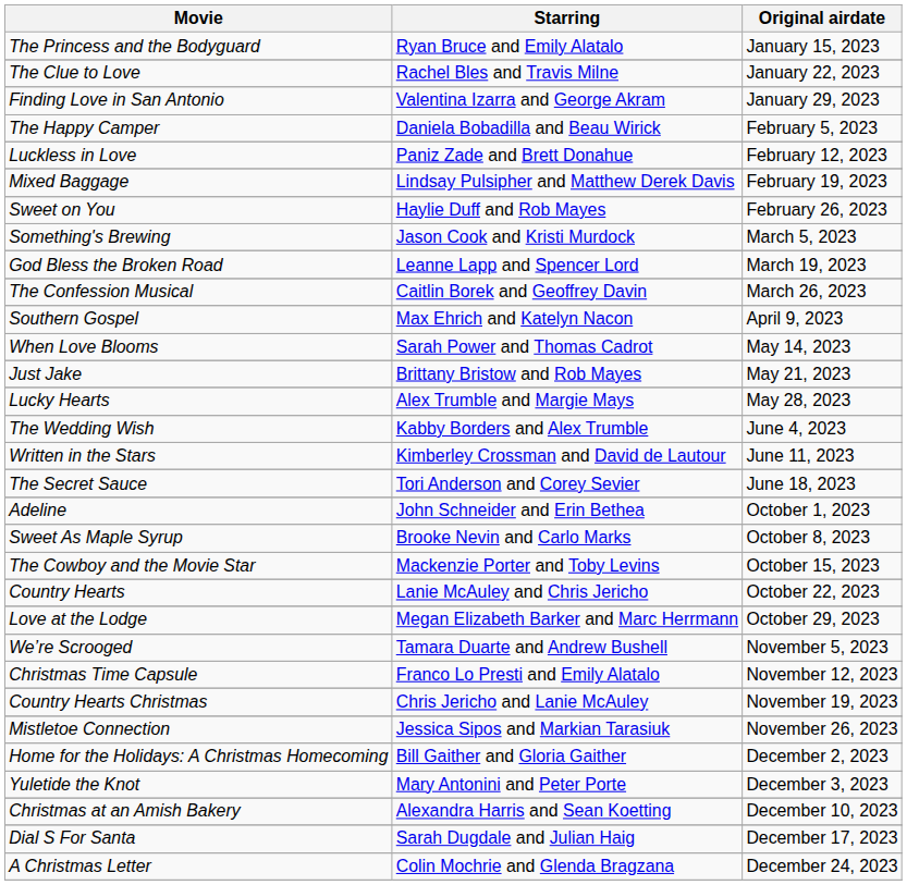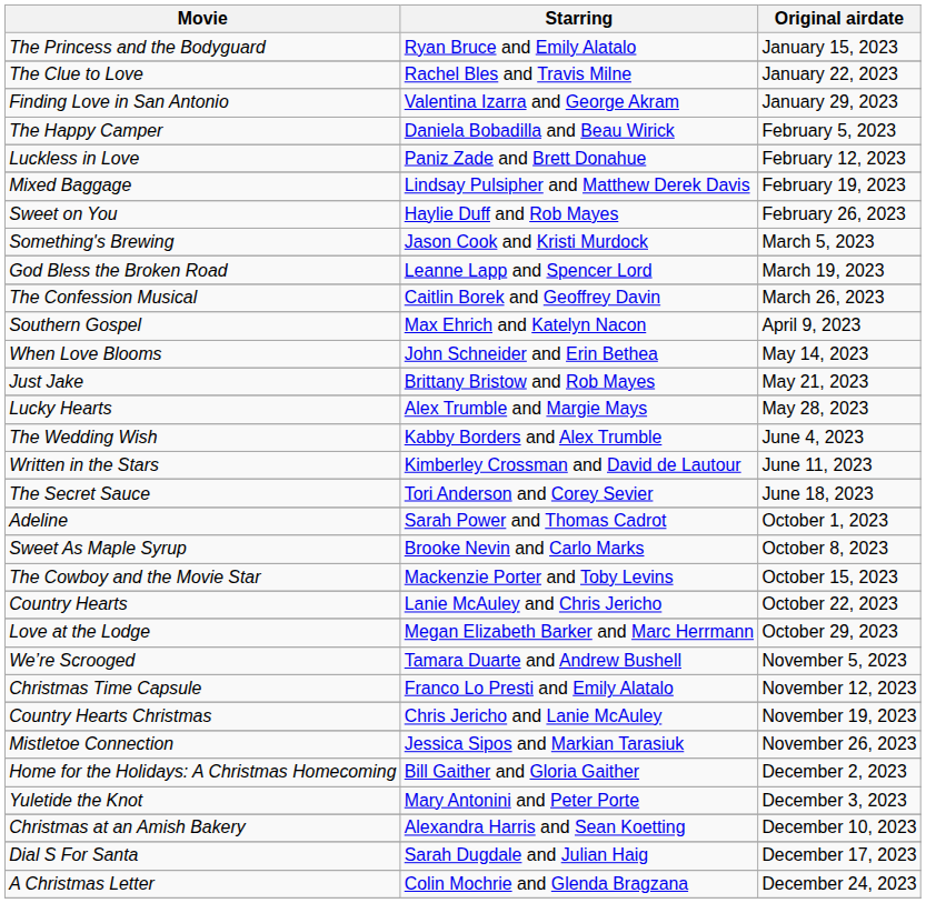 <table class="wikitable sortable">
 <tr>
 <th scope="col" class="unsortable">Movie</th>
 <th scope="col" class="unsortable">Starring</th>
 <th scope="col" class="unsortable">Original airdate</th>
 </tr>
 <tr>
 <td><em>The Princess and the Bodyguard</em></td>
 <td><a href='#'>Ryan Bruce</a> and <a href='#'>Emily Alatalo</a></td>
 <td>January 15, 2023</td>
 </tr>
 <tr>
 </tr>
 <tr>
 <td><em>The Clue to Love</em></td>
 <td><a href='#'>Rachel Bles</a> and <a href='#'>Travis Milne</a></td>
 <td>January 22, 2023</td>
 </tr>
 <tr>
 </tr>
 <tr>
 <td><em>Finding Love in San Antonio</em></td>
 <td><a href='#'>Valentina Izarra</a> and <a href='#'>George Akram</a></td>
 <td>January 29, 2023</td>
 </tr>
 <tr>
 </tr>
 <tr>
 <td><em>The Happy Camper</em></td>
 <td><a href='#'>Daniela Bobadilla</a> and <a href='#'>Beau Wirick</a></td>
 <td>February 5, 2023</td>
 </tr>
 <tr>
 </tr>
 <tr>
 <td><em>Luckless in Love</em></td>
 <td><a href='#'>Paniz Zade</a> and <a href='#'>Brett Donahue</a></td>
 <td>February 12, 2023</td>
 </tr>
 <tr>
 </tr>
 <tr>
 <td><em>Mixed Baggage</em></td>
 <td><a href='#'>Lindsay Pulsipher</a> and <a href='#'>Matthew Derek Davis</a></td>
 <td>February 19, 2023</td>
 </tr>
 <tr>
 </tr>
 <tr>
 <td><em>Sweet on You</em></td>
 <td><a href='#'>Haylie Duff</a> and <a href='#'>Rob Mayes</a></td>
 <td>February 26, 2023</td>
 </tr>
 <tr>
 </tr>
 <tr>
 <td><em>Something's Brewing</em></td>
 <td><a href='#'>Jason Cook</a> and <a href='#'>Kristi Murdock</a></td>
 <td>March 5, 2023</td>
 </tr>
 <tr>
 </tr>
 <tr>
 <td><em>God Bless the Broken Road</em></td>
 <td><a href='#'>Leanne Lapp</a> and <a href='#'>Spencer Lord</a></td>
 <td>March 19, 2023</td>
 </tr>
 <tr>
 </tr>
 <tr>
 <td><em>The Confession Musical</em></td>
 <td><a href='#'>Caitlin Borek</a> and <a href='#'>Geoffrey Davin</a></td>
 <td>March 26, 2023</td>
 </tr>
 <tr>
 </tr>
 <tr>
 <td><em>Southern Gospel</em></td>
 <td><a href='#'>Max Ehrich</a> and <a href='#'>Katelyn Nacon</a></td>
 <td>April 9, 2023</td>
 </tr>
 <tr>
 </tr>
 <tr>
 <td><em>When Love Blooms</em></td>
-<td><a href='#'>Sarah Power</a> and <a href='#'>Thomas Cadrot</a></td>
+<td><a href='#'>John Schneider</a> and <a href='#'>Erin Bethea</a></td>
 <td>May 14, 2023</td>
 </tr>
 <tr>
 </tr>
 <tr>
 <td><em>Just Jake</em></td>
 <td><a href='#'>Brittany Bristow</a> and <a href='#'>Rob Mayes</a></td>
 <td>May 21, 2023</td>
 </tr>
 <tr>
 </tr>
 <tr>
 <td><em>Lucky Hearts</em></td>
 <td><a href='#'>Alex Trumble</a> and <a href='#'>Margie Mays</a></td>
 <td>May 28, 2023</td>
 </tr>
 <tr>
 </tr>
 <tr>
 <td><em>The Wedding Wish</em></td>
 <td><a href='#'>Kabby Borders</a> and <a href='#'>Alex Trumble</a></td>
 <td>June 4, 2023</td>
 </tr>
 <tr>
 </tr>
 <tr>
 <td><em>Written in the Stars</em></td>
 <td><a href='#'>Kimberley Crossman</a> and <a href='#'>David de Lautour</a></td>
 <td>June 11, 2023</td>
 </tr>
 <tr>
 </tr>
 <tr>
 <td><em>The Secret Sauce</em></td>
 <td><a href='#'>Tori Anderson</a> and <a href='#'>Corey Sevier</a></td>
 <td>June 18, 2023</td>
 </tr>
 <tr>
 </tr>
 <tr>
 <td><em>Adeline</em></td>
-<td><a href='#'>John Schneider</a> and <a href='#'>Erin Bethea</a></td>
+<td><a href='#'>Sarah Power</a> and <a href='#'>Thomas Cadrot</a></td>
 <td>October 1, 2023</td>
 </tr>
 <tr>
 </tr>
 <tr>
 <td><em>Sweet As Maple Syrup</em></td>
 <td><a href='#'>Brooke Nevin</a> and <a href='#'>Carlo Marks</a></td>
 <td>October 8, 2023</td>
 </tr>
 <tr>
 </tr>
 <tr>
 <td><em>The Cowboy and the Movie Star</em></td>
 <td><a href='#'>Mackenzie Porter</a> and <a href='#'>Toby Levins</a></td>
 <td>October 15, 2023</td>
 </tr>
 <tr>
 </tr>
 <tr>
 <td><em>Country Hearts</em></td>
 <td><a href='#'>Lanie McAuley</a> and <a href='#'>Chris Jericho</a></td>
 <td>October 22, 2023</td>
 </tr>
 <tr>
 </tr>
 <tr>
 <td><em>Love at the Lodge</em></td>
 <td><a href='#'>Megan Elizabeth Barker</a> and <a href='#'>Marc Herrmann</a></td>
 <td>October 29, 2023</td>
 </tr>
 <tr>
 </tr>
 <tr>
 <td><em>We’re Scrooged</em></td>
 <td><a href='#'>Tamara Duarte</a> and <a href='#'>Andrew Bushell</a></td>
 <td>November 5, 2023</td>
 </tr>
 <tr>
 </tr>
 <tr>
 <td><em>Christmas Time Capsule</em></td>
 <td><a href='#'>Franco Lo Presti</a> and <a href='#'>Emily Alatalo</a></td>
 <td>November 12, 2023</td>
 </tr>
 <tr>
 </tr>
 <tr>
 <td><em>Country Hearts Christmas</em></td>
 <td><a href='#'>Chris Jericho</a> and <a href='#'>Lanie McAuley</a></td>
 <td>November 19, 2023</td>
 </tr>
 <tr>
 </tr>
 <tr>
 <td><em>Mistletoe Connection</em></td>
 <td><a href='#'>Jessica Sipos</a> and <a href='#'>Markian Tarasiuk</a></td>
 <td>November 26, 2023</td>
 </tr>
 <tr>
 </tr>
 <tr>
 <td><em>Home for the Holidays: A Christmas Homecoming</em></td>
 <td><a href='#'>Bill Gaither</a> and <a href='#'>Gloria Gaither</a></td>
 <td>December 2, 2023</td>
 </tr>
 <tr>
 </tr>
 <tr>
 <td><em>Yuletide the Knot</em></td>
 <td><a href='#'>Mary Antonini</a> and <a href='#'>Peter Porte</a></td>
 <td>December 3, 2023</td>
 </tr>
 <tr>
 </tr>
 <tr>
 <td><em>Christmas at an Amish Bakery</em></td>
 <td><a href='#'>Alexandra Harris</a> and <a href='#'>Sean Koetting</a></td>
 <td>December 10, 2023</td>
 </tr>
 <tr>
 </tr>
 <tr>
 <td><em>Dial S For Santa</em></td>
 <td><a href='#'>Sarah Dugdale</a> and <a href='#'>Julian Haig</a></td>
 <td>December 17, 2023</td>
 </tr>
 <tr>
 </tr>
 <tr>
 <td><em>A Christmas Letter</em></td>
 <td><a href='#'>Colin Mochrie</a> and <a href='#'>Glenda Bragzana</a></td>
 <td>December 24, 2023</td>
 </tr>
 <tr>
 </tr>
 </table>
